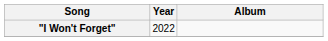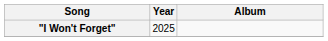 <table class="wikitable plainrowheaders" style="text-align:center;">
 <tr>
 <th rowspan="1" style="width:14em;">Song</th>
 <th rowspan="1">Year</th>
 <th rowspan="1" style="width:14em;">Album</th>
 </tr>
 <tr>
 <th scope="row">"I Won't Forget"<br></th>
-<td>2022</td>
+<td>2025</td>
 <td></td>
 </tr>
 <tr>
 </tr>
 </table>
